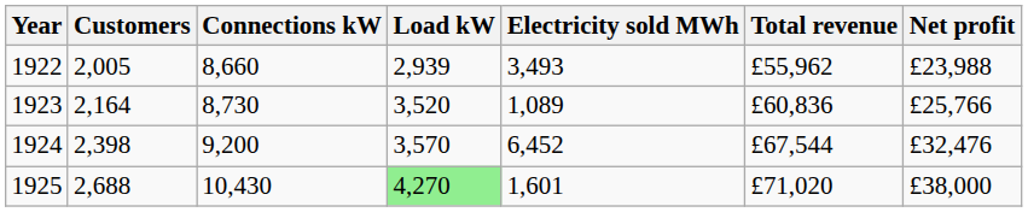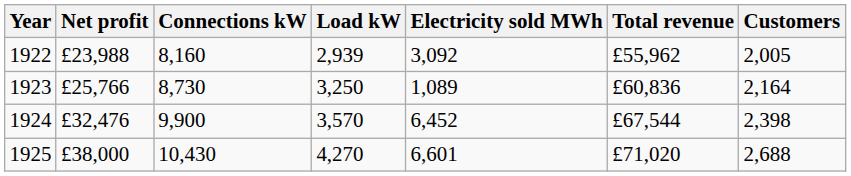 <table class="wikitable">
 <tr>
 <th>Year</th>
-<th>Customers</th>
+<th>Net profit</th>
 <th>Connections kW</th>
 <th>Load kW</th>
 <th>Electricity sold MWh</th>
 <th>Total revenue</th>
-<th>Net profit</th>
+<th>Customers</th>
 </tr>
 <tr>
 <td>1922</td>
+<td>£23,988</td>
+<td>8,160</td>
+<td>2,939</td>
+<td>3,092</td>
+<td>£55,962</td>
 <td>2,005</td>
-<td>8,660</td>
-<td>2,939</td>
-<td>3,493</td>
-<td>£55,962</td>
-<td>£23,988</td>
 </tr>
 <tr>
 <td>1923</td>
-<td>2,164</td>
+<td>£25,766</td>
 <td>8,730</td>
-<td>3,520</td>
+<td>3,250</td>
 <td>1,089</td>
 <td>£60,836</td>
-<td>£25,766</td>
+<td>2,164</td>
 </tr>
 <tr>
 <td>1924</td>
-<td>2,398</td>
-<td>9,200</td>
+<td>£32,476</td>
+<td>9,900</td>
 <td>3,570</td>
 <td>6,452</td>
 <td>£67,544</td>
-<td>£32,476</td>
+<td>2,398</td>
 </tr>
 <tr>
 <td>1925</td>
+<td>£38,000</td>
+<td>10,430</td>
+<td>4,270</td>
+<td>6,601</td>
+<td>£71,020</td>
 <td>2,688</td>
-<td>10,430</td>
-<td style="background: lightgreen;">4,270</td>
-<td>1,601</td>
-<td>£71,020</td>
-<td>£38,000</td>
 </tr>
 </table>
